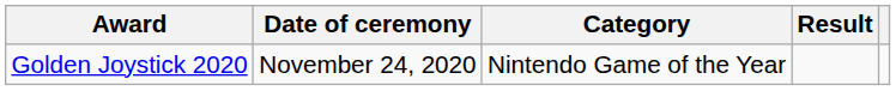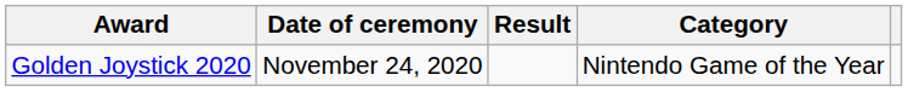 <table class="wikitable plainrowheaders sortable" width="auto">
 <tr>
 <th scope="col">Award</th>
 <th scope="col">Date of ceremony</th>
+<th scope="col">Result</th>
 <th scope="col">Category</th>
-<th scope="col">Result</th>
 <th scope="col" class="unsortable"></th>
 </tr>
 <tr>
 <td><a href='#'>Golden Joystick 2020</a></td>
 <td>November 24, 2020</td>
+<td></td>
 <td>Nintendo Game of the Year</td>
-<td></td>
 <td style="text-align:center;"></td>
 </tr>
 </table>
